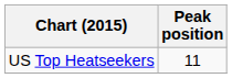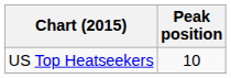 <table class="wikitable">
 <tr>
 <th>Chart (2015)</th>
 <th>Peak<br>position</th>
 </tr>
 <tr>
 <td>US <a href='#'>Top Heatseekers</a></td>
-<td align="center">11</td>
+<td align="center">10</td>
 </tr>
 <tr>
 </tr>
 </table>
